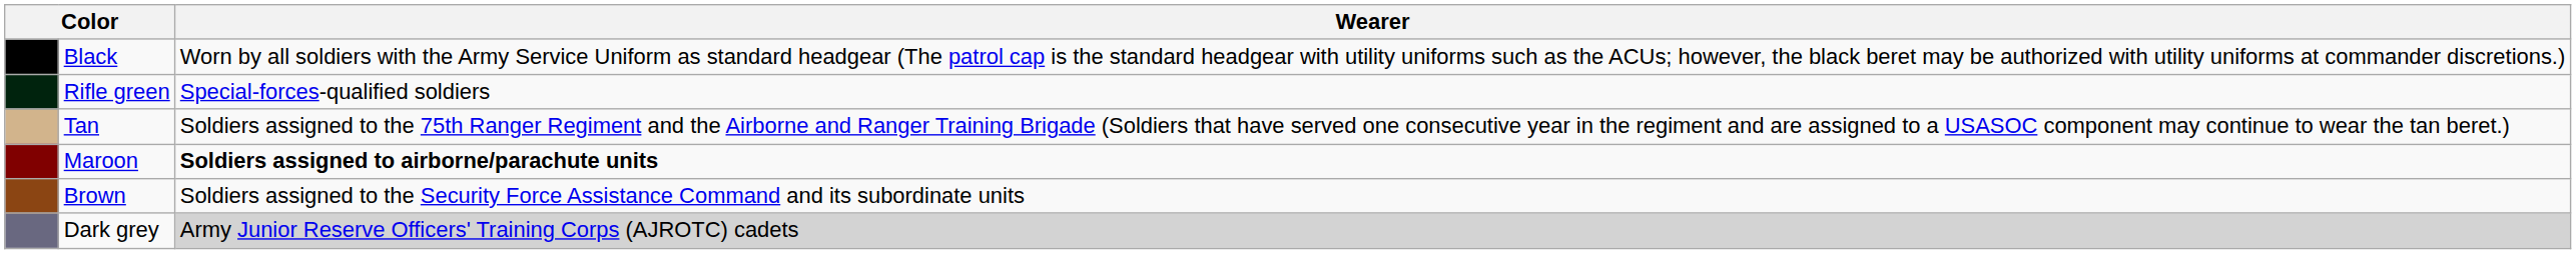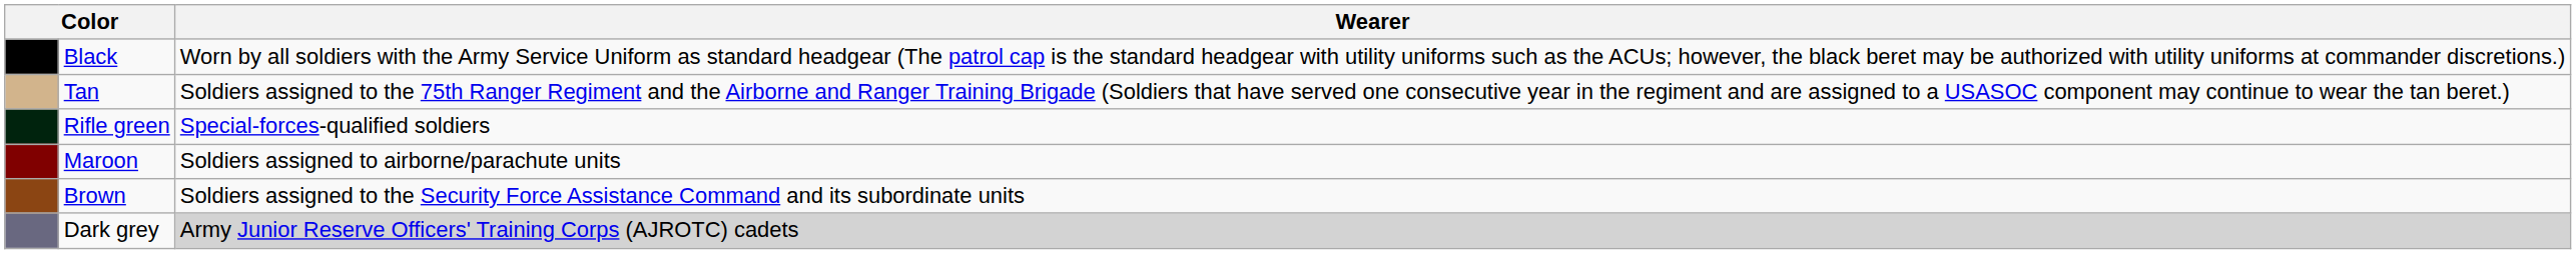 <table class="wikitable">
 <tr>
 <th colspan="2">Color</th>
 <th>Wearer</th>
 </tr>
 <tr>
 <td style="background:#000;"></td>
 <td><a href='#'>Black</a></td>
 <td>Worn by all soldiers with the Army Service Uniform as standard headgear (The <a href='#'>patrol cap</a> is the standard headgear with utility uniforms such as the ACUs; however, the black beret may be authorized with utility uniforms at commander discretions.)</td>
 </tr>
 <tr>
+<td style="background:tan;"></td>
+<td><a href='#'>Tan</a></td>
+<td>Soldiers assigned to the <a href='#'>75th Ranger Regiment</a> and the <a href='#'>Airborne and Ranger Training Brigade</a> (Soldiers that have served one consecutive year in the regiment and are assigned to a <a href='#'>USASOC</a> component may continue to wear the tan beret.)</td>
+</tr>
+<tr>
 <td style="background:#00230D; width:2em;"></td>
 <td><a href='#'>Rifle green</a></td>
 <td><a href='#'>Special-forces</a>-qualified soldiers</td>
 </tr>
 <tr>
-<td style="background:tan;"></td>
-<td><a href='#'>Tan</a></td>
-<td>Soldiers assigned to the <a href='#'>75th Ranger Regiment</a> and the <a href='#'>Airborne and Ranger Training Brigade</a> (Soldiers that have served one consecutive year in the regiment and are assigned to a <a href='#'>USASOC</a> component may continue to wear the tan beret.)</td>
-</tr>
-<tr>
 <td style="background:maroon;"></td>
 <td><a href='#'>Maroon</a></td>
-<td><strong>Soldiers assigned to airborne/parachute units</strong></td>
+<td>Soldiers assigned to airborne/parachute units</td>
 </tr>
 <tr>
 <td style="background: SaddleBrown;"></td>
 <td><a href='#'>Brown</a></td>
 <td>Soldiers assigned to the <a href='#'>Security Force Assistance Command</a> and its subordinate units</td>
 </tr>
 <tr>
 <td style="background:#696880;"></td>
 <td>Dark grey</td>
 <td style="background: lightgrey;">Army <a href='#'>Junior Reserve Officers' Training Corps</a> (AJROTC) cadets</td>
 </tr>
 </table>
